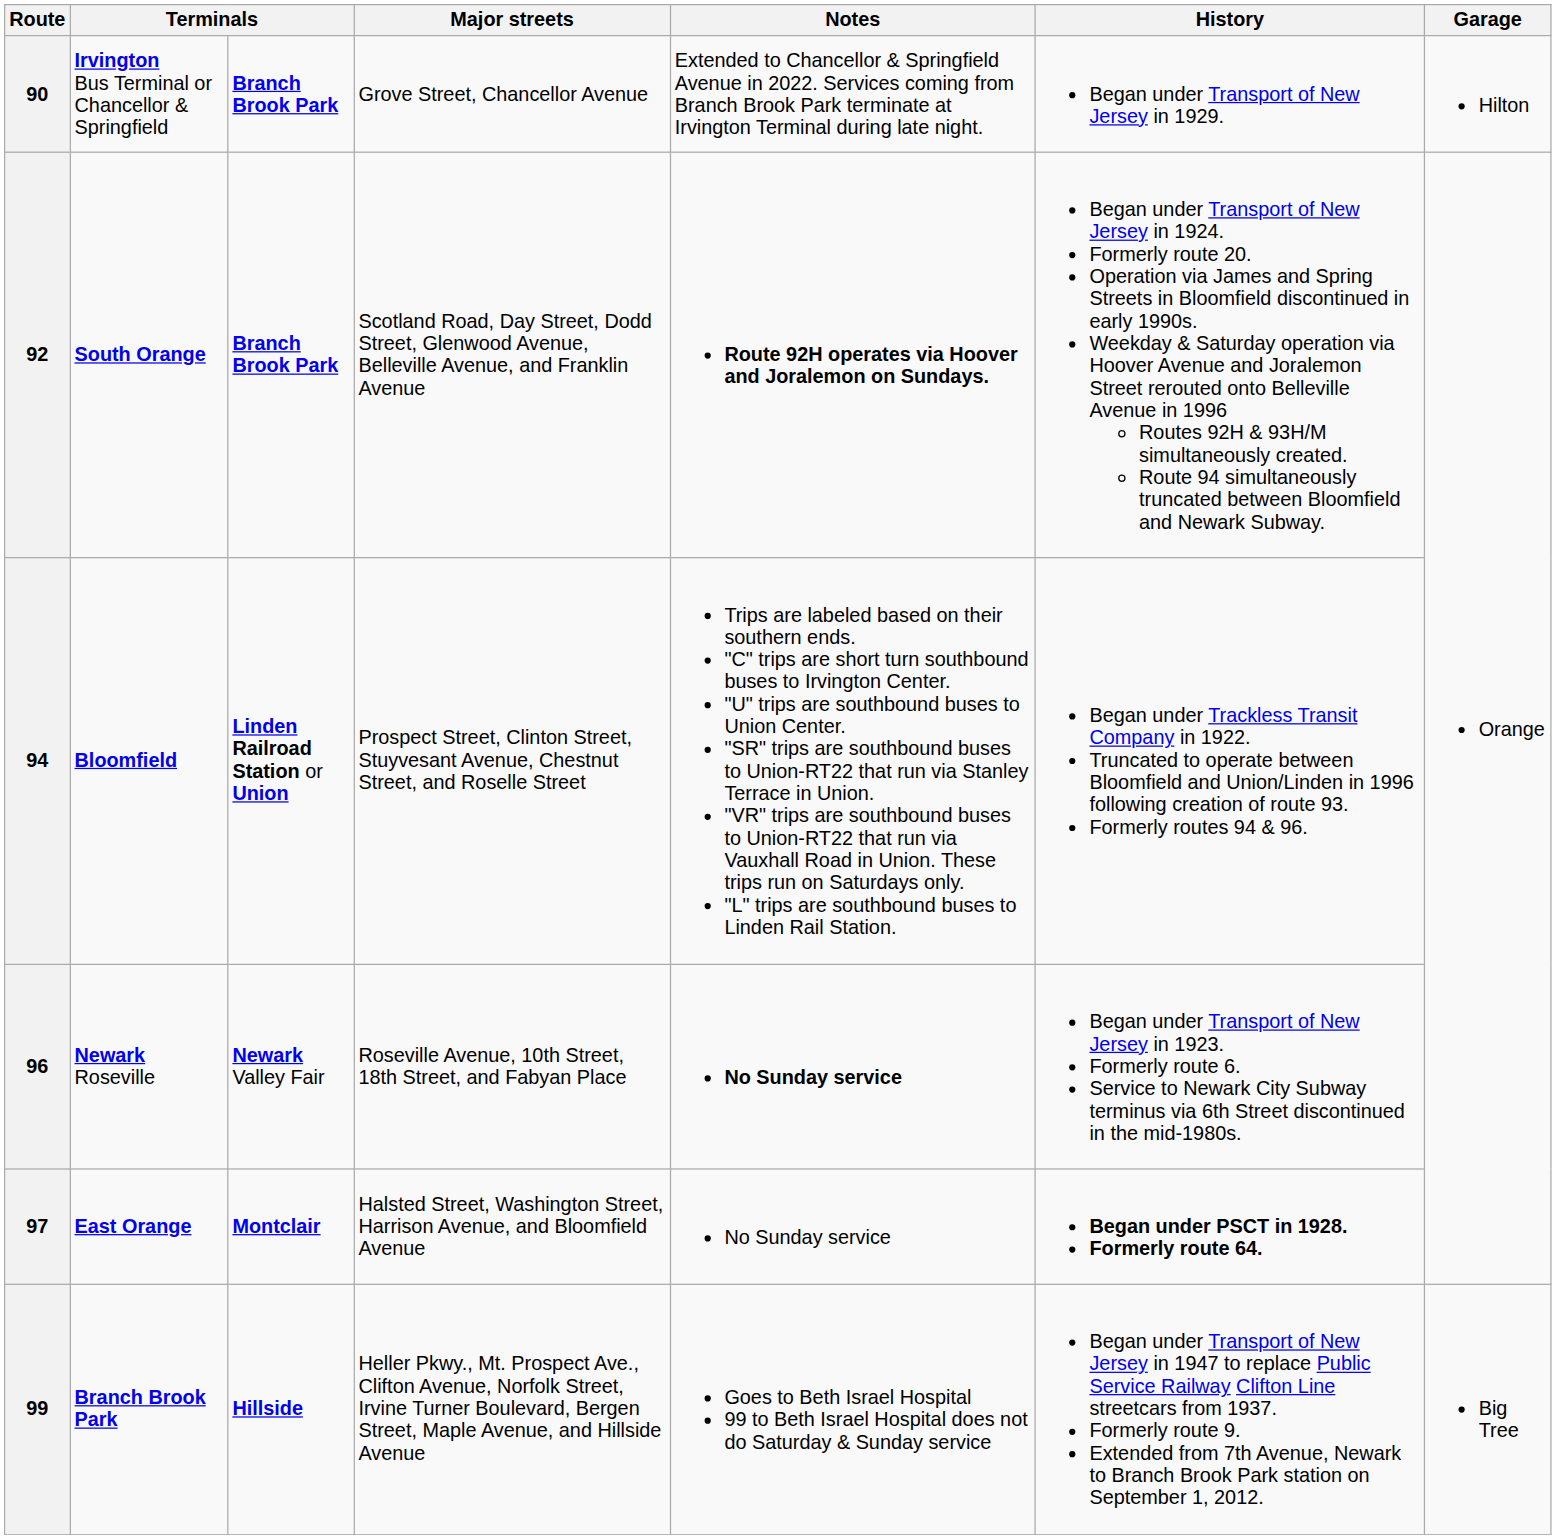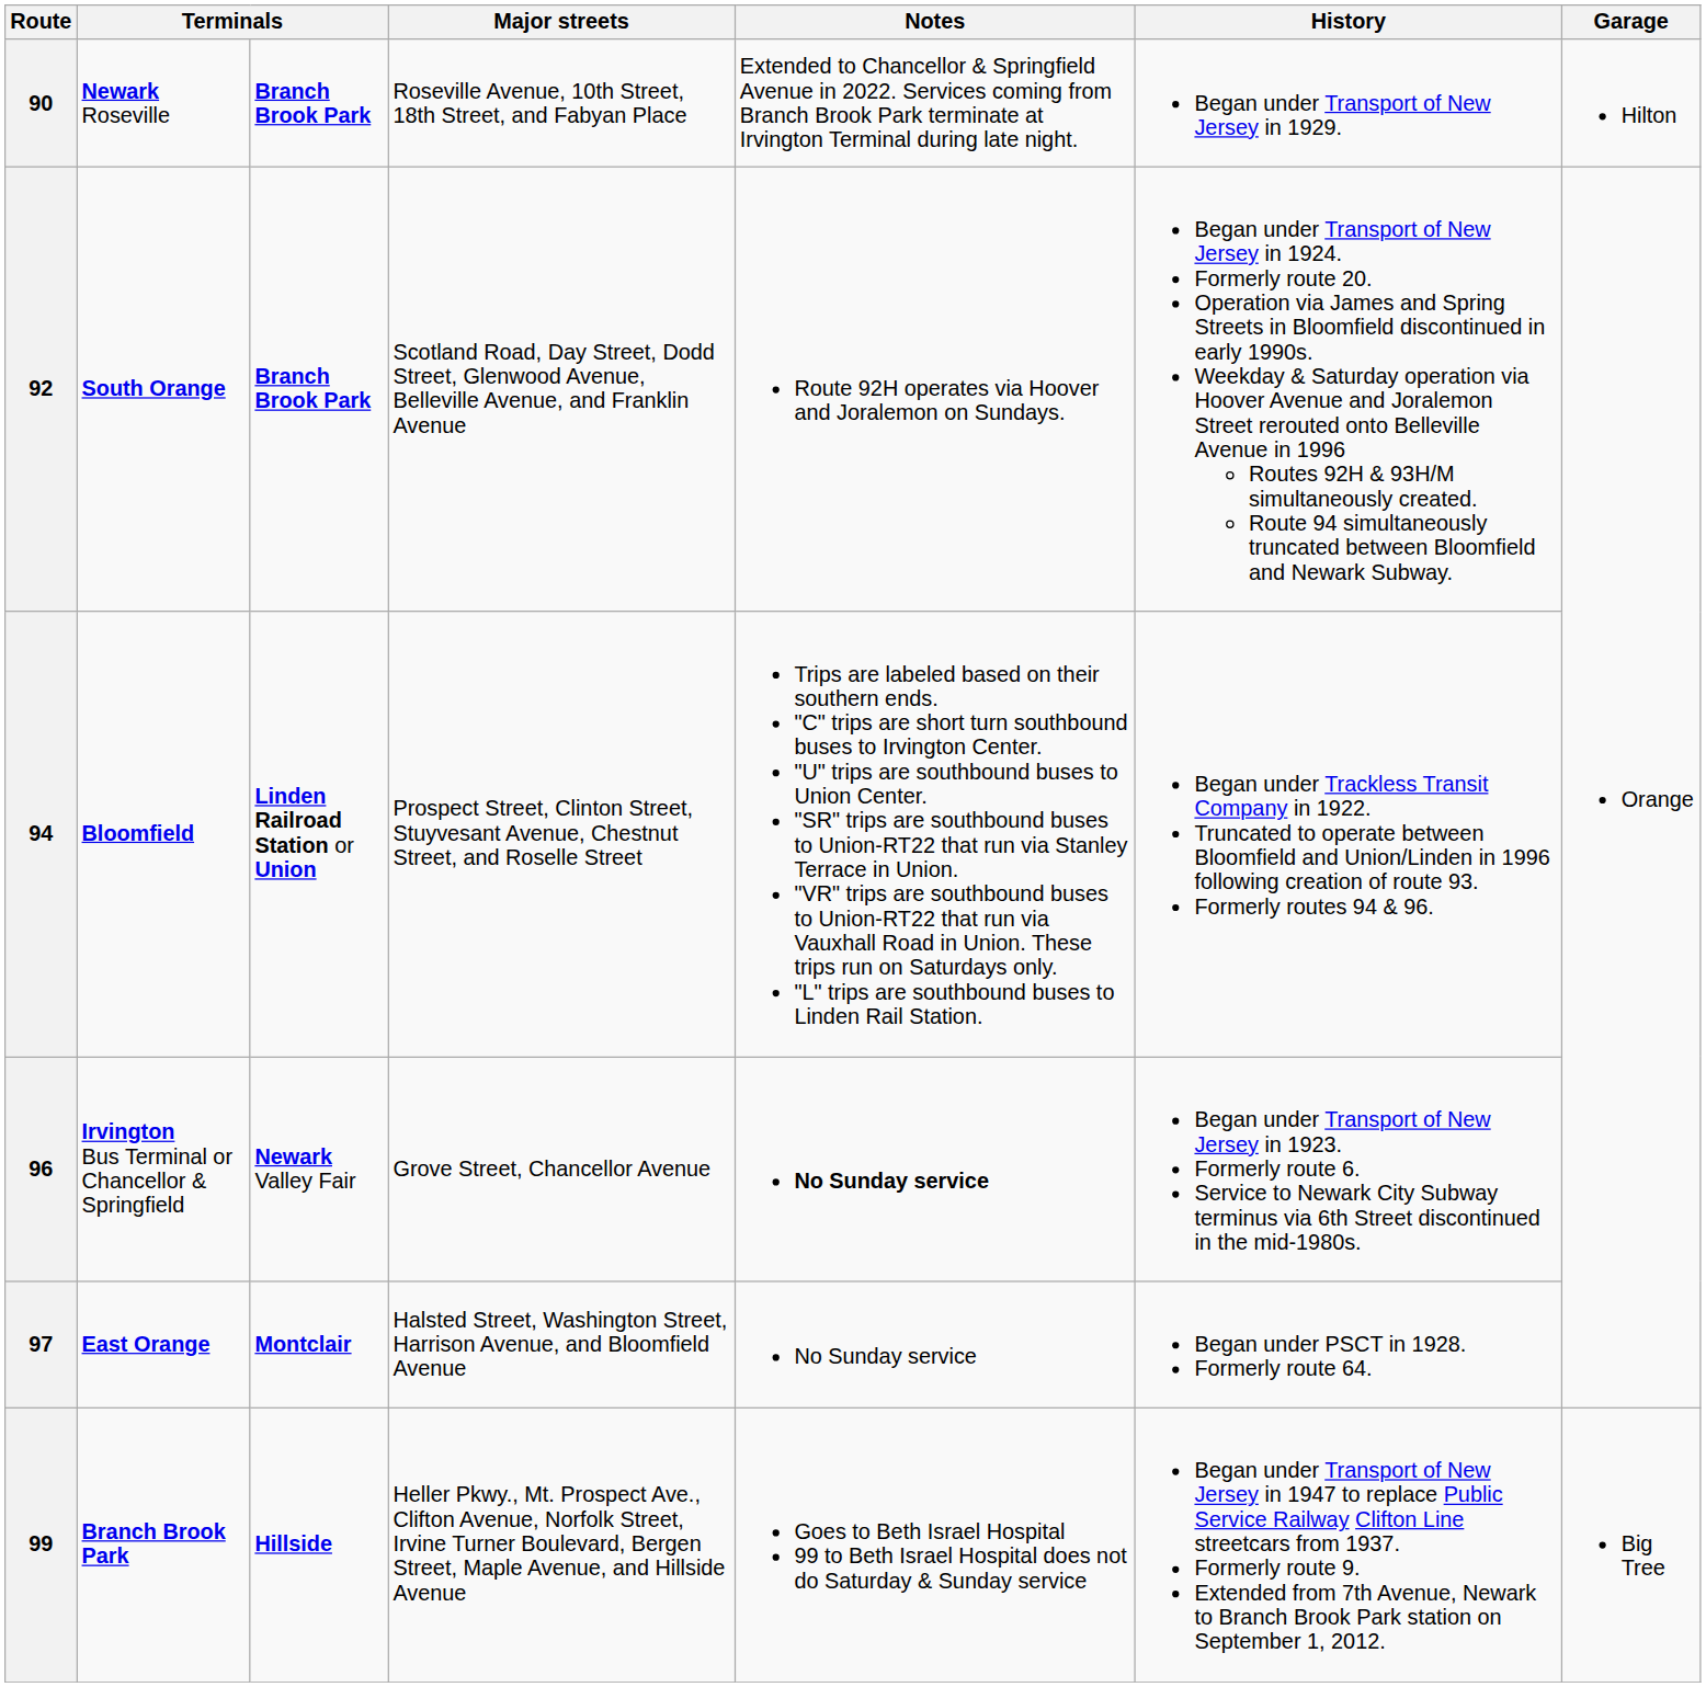 <table class=wikitable>
 <tr>
 <th>Route</th>
 <th colspan=2>Terminals</th>
 <th>Major streets</th>
 <th>Notes</th>
 <th>History</th>
 <th>Garage</th>
 </tr>
 <tr>
 <th>90</th>
-<td><strong><a href='#'>Irvington</a></strong><br>Bus Terminal or Chancellor & Springfield</td>
+<td><strong><a href='#'>Newark</a></strong><br>Roseville</td>
 <td><strong><a href='#'>Branch Brook Park</a></strong></td>
-<td>Grove Street, Chancellor Avenue</td>
+<td>Roseville Avenue, 10th Street, 18th Street, and Fabyan Place</td>
 <td>Extended to Chancellor & Springfield Avenue in 2022. Services coming from Branch Brook Park terminate at Irvington Terminal during late night.</td>
 <td><br><ul><li>Began under <a href='#'>Transport of New Jersey</a> in 1929.</li></ul></td>
 <td><br><ul><li>Hilton</li></ul></td>
 </tr>
 <tr>
 <th>92</th>
 <td><strong><a href='#'>South Orange</a></strong></td>
 <td><strong><a href='#'>Branch Brook Park</a></strong></td>
 <td>Scotland Road, Day Street, Dodd Street, Glenwood Avenue, Belleville Avenue, and Franklin Avenue</td>
-<td><strong><br><ul><li>Route 92H operates via Hoover and Joralemon on Sundays.</li></ul></strong></td>
+<td><br><ul><li>Route 92H operates via Hoover and Joralemon on Sundays.</li></ul></td>
 <td><br><ul><li>Began under <a href='#'>Transport of New Jersey</a> in 1924.</li><li>Formerly route 20.</li><li>Operation via James and Spring Streets in Bloomfield discontinued in early 1990s.</li><li>Weekday & Saturday operation via Hoover Avenue and Joralemon Street rerouted onto Belleville Avenue in 1996<ul><li>Routes 92H & 93H/M simultaneously created.</li><li>Route 94 simultaneously truncated between Bloomfield and Newark Subway.</li></ul></li></ul></td>
 <td rowspan="4"><br><ul><li>Orange</li></ul></td>
 </tr>
 <tr>
 <th>94</th>
 <td><strong><a href='#'>Bloomfield</a></strong></td>
 <td><strong><a href='#'>Linden</a> Railroad Station</strong> or <br><strong><a href='#'>Union</a></strong></td>
 <td>Prospect Street, Clinton Street, Stuyvesant Avenue, Chestnut Street, and Roselle Street</td>
 <td><br><ul><li>Trips are labeled based on their southern ends.</li><li>"C" trips are short turn southbound buses to Irvington Center.</li><li>"U" trips are southbound buses to Union Center.</li><li>"SR" trips are southbound buses to Union-RT22 that run via Stanley Terrace in Union.</li><li>"VR" trips are southbound buses to Union-RT22 that run via Vauxhall Road in Union. These trips run on Saturdays only.</li><li>"L" trips are southbound buses to Linden Rail Station.</li></ul></td>
 <td><br><ul><li>Began under <a href='#'>Trackless Transit Company</a> in 1922.</li><li>Truncated to operate between Bloomfield and Union/Linden in 1996 following creation of route 93.</li><li>Formerly routes 94 & 96.</li></ul></td>
 </tr>
 <tr>
 <th>96</th>
-<td><strong><a href='#'>Newark</a></strong><br>Roseville</td>
+<td><strong><a href='#'>Irvington</a></strong><br>Bus Terminal or Chancellor & Springfield</td>
 <td><strong><a href='#'>Newark</a></strong><br>Valley Fair</td>
-<td>Roseville Avenue, 10th Street, 18th Street, and Fabyan Place</td>
+<td>Grove Street, Chancellor Avenue</td>
 <td><strong><br><ul><li>No Sunday service</li></ul></strong></td>
 <td><br><ul><li>Began under <a href='#'>Transport of New Jersey</a> in 1923.</li><li>Formerly route 6.</li><li>Service to Newark City Subway terminus via 6th Street discontinued in the mid-1980s.</li></ul></td>
 </tr>
 <tr>
 <th>97</th>
 <td><strong><a href='#'>East Orange</a></strong></td>
 <td><strong><a href='#'>Montclair</a></strong></td>
 <td>Halsted Street, Washington Street, Harrison Avenue, and Bloomfield Avenue</td>
 <td><br><ul><li>No Sunday service</li></ul></td>
-<td><strong><br><ul><li>Began under PSCT in 1928.</li><li>Formerly route 64.</li></ul></strong></td>
+<td><br><ul><li>Began under PSCT in 1928.</li><li>Formerly route 64.</li></ul></td>
 </tr>
 <tr>
 <th>99</th>
 <td><strong><a href='#'>Branch Brook Park</a></strong></td>
 <td><strong><a href='#'>Hillside</a></strong></td>
 <td>Heller Pkwy., Mt. Prospect Ave., Clifton Avenue, Norfolk Street, Irvine Turner Boulevard, Bergen Street, Maple Avenue, and Hillside Avenue</td>
 <td><br><ul><li>Goes to Beth Israel Hospital</li><li>99 to Beth Israel Hospital does not do Saturday & Sunday service</li></ul></td>
 <td><br><ul><li>Began under <a href='#'>Transport of New Jersey</a> in 1947 to replace <a href='#'>Public Service Railway</a> <a href='#'>Clifton Line</a> streetcars from 1937.</li><li>Formerly route 9.</li><li>Extended from 7th Avenue, Newark to Branch Brook Park station on September 1, 2012.</li></ul></td>
 <td><br><ul><li>Big Tree</li></ul></td>
 </tr>
 </table>
